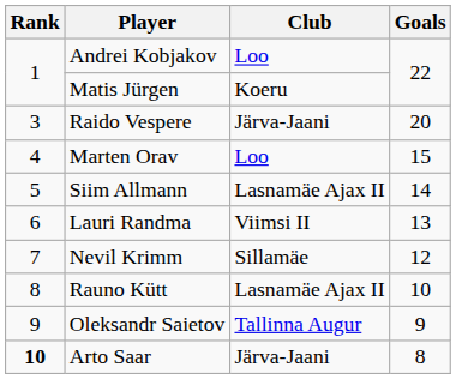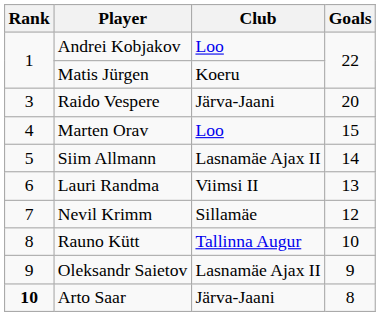 <table class="wikitable">
 <tr>
 <th>Rank</th>
 <th>Player</th>
 <th>Club</th>
 <th>Goals</th>
 </tr>
 <tr>
 <td align=center rowspan=2>1</td>
 <td> Andrei Kobjakov</td>
 <td><a href='#'>Loo</a></td>
 <td align=center rowspan=2>22</td>
 </tr>
 <tr>
 <td> Matis Jürgen</td>
 <td>Koeru</td>
 </tr>
 <tr>
 <td align=center rowspan=>3</td>
 <td> Raido Vespere</td>
 <td>Järva-Jaani</td>
 <td align=center rowspan=>20</td>
 </tr>
 <tr>
 <td align=center rowspan=>4</td>
 <td> Marten Orav</td>
 <td><a href='#'>Loo</a></td>
 <td align=center rowspan=>15</td>
 </tr>
 <tr>
 <td align=center rowspan=>5</td>
 <td> Siim Allmann</td>
 <td>Lasnamäe Ajax II</td>
 <td align=center rowspan=>14</td>
 </tr>
 <tr>
 <td align=center rowspan=>6</td>
 <td> Lauri Randma</td>
 <td>Viimsi II</td>
 <td align=center rowspan=>13</td>
 </tr>
 <tr>
 <td align=center rowspan=>7</td>
 <td> Nevil Krimm</td>
 <td>Sillamäe</td>
 <td align=center rowspan=>12</td>
 </tr>
 <tr>
 <td align=center rowspan=>8</td>
 <td> Rauno Kütt</td>
-<td>Lasnamäe Ajax II</td>
+<td><a href='#'>Tallinna Augur</a></td>
 <td align=center rowspan=>10</td>
 </tr>
 <tr>
 <td align=center rowspan=>9</td>
 <td> Oleksandr Saietov</td>
-<td><a href='#'>Tallinna Augur</a></td>
+<td>Lasnamäe Ajax II</td>
 <td align=center rowspan=>9</td>
 </tr>
 <tr>
 <td align=center rowspan=><strong>10</strong></td>
 <td> Arto Saar</td>
 <td>Järva-Jaani</td>
 <td align=center rowspan=>8</td>
 </tr>
 </table>
